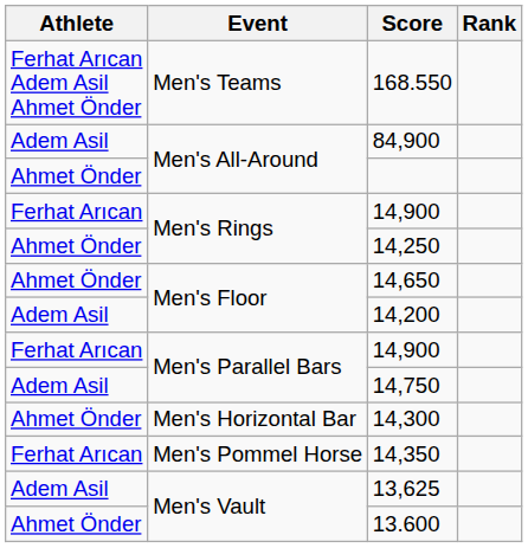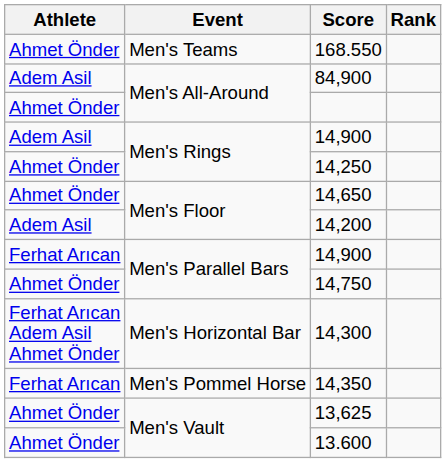 <table class="wikitable" style="font-size:90%;">
 <tr>
 <th>Athlete</th>
 <th>Event</th>
 <th>Score</th>
 <th>Rank</th>
 </tr>
 <tr>
-<td><a href='#'>Ferhat Arıcan</a><br><a href='#'>Adem Asil</a><br><a href='#'>Ahmet Önder</a></td>
+<td><a href='#'>Ahmet Önder</a></td>
 <td>Men's Teams</td>
 <td>168.550</td>
 <td align=center></td>
 </tr>
 <tr>
 <td><a href='#'>Adem Asil</a></td>
 <td rowspan=2>Men's All-Around</td>
 <td>84,900</td>
 <td align=center></td>
 </tr>
 <tr>
 <td><a href='#'>Ahmet Önder</a></td>
 <td></td>
 <td align=center></td>
 </tr>
 <tr>
-<td><a href='#'>Ferhat Arıcan</a></td>
+<td><a href='#'>Adem Asil</a></td>
 <td rowspan=2>Men's Rings</td>
 <td>14,900</td>
 <td align=center></td>
 </tr>
 <tr>
 <td><a href='#'>Ahmet Önder</a></td>
 <td>14,250</td>
 <td align=center></td>
 </tr>
 <tr>
 <td><a href='#'>Ahmet Önder</a></td>
 <td rowspan=2>Men's Floor</td>
 <td>14,650</td>
 <td align=center></td>
 </tr>
 <tr>
 <td><a href='#'>Adem Asil</a></td>
 <td>14,200</td>
 <td align=center></td>
 </tr>
 <tr>
 <td><a href='#'>Ferhat Arıcan</a></td>
 <td rowspan=2>Men's Parallel Bars</td>
 <td>14,900</td>
 <td align=center></td>
 </tr>
 <tr>
-<td><a href='#'>Adem Asil</a></td>
+<td><a href='#'>Ahmet Önder</a></td>
 <td>14,750</td>
 <td align=center></td>
 </tr>
 <tr>
-<td><a href='#'>Ahmet Önder</a></td>
+<td><a href='#'>Ferhat Arıcan</a><br><a href='#'>Adem Asil</a><br><a href='#'>Ahmet Önder</a></td>
 <td>Men's Horizontal Bar</td>
 <td>14,300</td>
 <td align=center></td>
 </tr>
 <tr>
 <td><a href='#'>Ferhat Arıcan</a></td>
 <td>Men's Pommel Horse</td>
 <td>14,350</td>
 <td align=center></td>
 </tr>
 <tr>
-<td><a href='#'>Adem Asil</a></td>
+<td><a href='#'>Ahmet Önder</a></td>
 <td rowspan=2>Men's Vault</td>
 <td>13,625</td>
 <td align=center></td>
 </tr>
 <tr>
 <td><a href='#'>Ahmet Önder</a></td>
 <td>13.600</td>
 <td align=center></td>
 </tr>
 </table>
